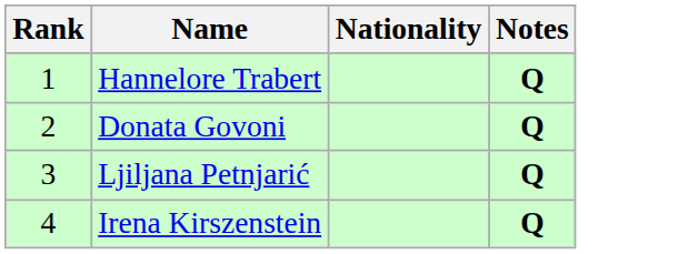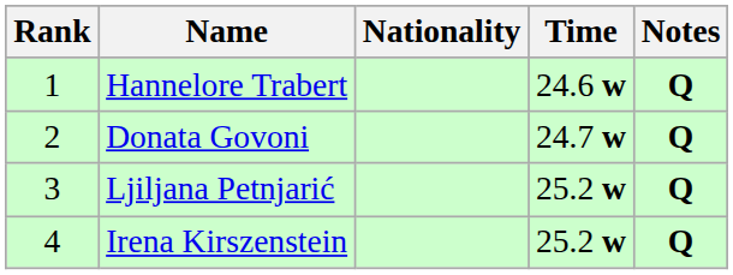 <table class="wikitable sortable" style="text-align:center">
 <tr>
 <th>Rank</th>
 <th>Name</th>
 <th>Nationality</th>
+<th>Time</th>
 <th>Notes</th>
 </tr>
 <tr bgcolor=ccffcc>
 <td>1</td>
 <td align=left><a href='#'>Hannelore Trabert</a></td>
 <td align=left></td>
+<td>24.6 <strong>w</strong></td>
 <td><strong>Q</strong></td>
 </tr>
 <tr bgcolor=ccffcc>
 <td>2</td>
 <td align=left><a href='#'>Donata Govoni</a></td>
 <td align=left></td>
+<td>24.7 <strong>w</strong></td>
 <td><strong>Q</strong></td>
 </tr>
 <tr bgcolor=ccffcc>
 <td>3</td>
 <td align=left><a href='#'>Ljiljana Petnjarić</a></td>
 <td align=left></td>
+<td>25.2 <strong>w</strong></td>
 <td><strong>Q</strong></td>
 </tr>
 <tr bgcolor=ccffcc>
 <td>4</td>
 <td align=left><a href='#'>Irena Kirszenstein</a></td>
 <td align=left></td>
+<td>25.2 <strong>w</strong></td>
 <td><strong>Q</strong></td>
 </tr>
 </table>
